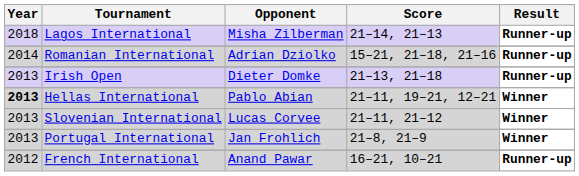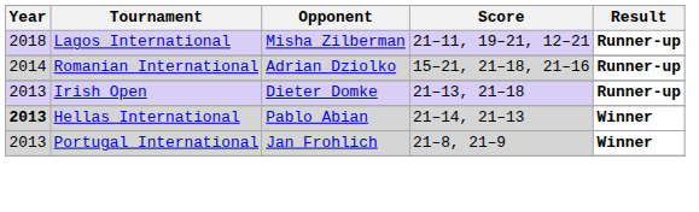 <table class="sortable wikitable" style="font-size: 95%;">
 <tr>
 <th>Year</th>
 <th>Tournament</th>
 <th>Opponent</th>
 <th>Score</th>
 <th>Result</th>
 </tr>
 <tr style="background:#D8CEF6">
 <td align="center">2018</td>
 <td align="left"><a href='#'>Lagos International</a></td>
 <td align="left"> <a href='#'>Misha Zilberman</a></td>
-<td align="left">21–14, 21–13</td>
+<td align="left">21–11, 19–21, 12–21</td>
 <td style="text-align:left; background:white"> <strong>Runner-up</strong></td>
 </tr>
 <tr>
 </tr>
 <tr style="background:#D5D5D5">
 <td align="center">2014</td>
 <td align="left"><a href='#'>Romanian International</a></td>
 <td align="left"> <a href='#'>Adrian Dziolko</a></td>
 <td align="left">15–21, 21–18, 21–16</td>
 <td style="text-align:left; background:white"> <strong>Runner-up</strong></td>
 </tr>
 <tr>
 </tr>
 <tr style="background:#D8CEF6">
 <td align="center">2013</td>
 <td align="left"><a href='#'>Irish Open</a></td>
 <td align="left"> <a href='#'>Dieter Domke</a></td>
 <td align="left">21–13, 21–18</td>
 <td style="text-align:left; background:white"> <strong>Runner-up</strong></td>
 </tr>
 <tr>
 </tr>
 <tr style="background:#D5D5D5">
 <td align="center"><strong>2013</strong></td>
 <td align="left"><a href='#'>Hellas International</a></td>
 <td align="left"> <a href='#'>Pablo Abian</a></td>
-<td align="left">21–11, 19–21, 12–21</td>
+<td align="left">21–14, 21–13</td>
 <td style="text-align:left; background:white"> <strong>Winner</strong></td>
 </tr>
 <tr>
-</tr>
-<tr style="background:#D5D5D5">
-<td align="center">2013</td>
-<td align="left"><a href='#'>Slovenian International</a></td>
-<td align="left"> <a href='#'>Lucas Corvee</a></td>
-<td align="left">21–11, 21–12</td>
-<td style="text-align:left; background:white"> <strong>Winner</strong></td>
 </tr>
 <tr>
 </tr>
 <tr style="background:#D5D5D5">
 <td align="center">2013</td>
 <td align="left"><a href='#'>Portugal International</a></td>
 <td align="left"> <a href='#'>Jan Frohlich</a></td>
 <td align="left">21–8, 21–9</td>
 <td style="text-align:left; background:white"> <strong>Winner</strong></td>
 </tr>
 <tr>
 </tr>
-<tr style="background:#D5D5D5">
-<td align="center">2012</td>
-<td align="left"><a href='#'>French International</a></td>
-<td align="left"> <a href='#'>Anand Pawar</a></td>
-<td align="left">16–21, 10–21</td>
-<td style="text-align:left; background:white"> <strong>Runner-up</strong></td>
-</tr>
 </table>
